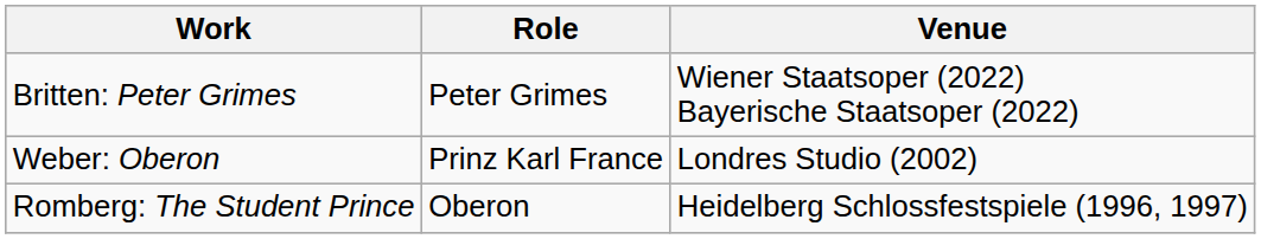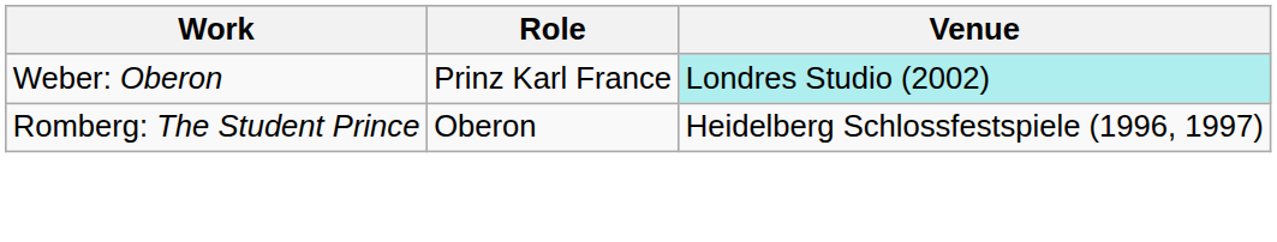 <table class="wikitable sortable collapsible">
 <tr>
 <th rowspan="2">Work</th>
 <th rowspan="2">Role</th>
 <th rowspan="2">Venue</th>
 </tr>
 <tr valign="top">
 </tr>
 <tr>
-<td>Britten: <em>Peter Grimes</em></td>
-<td>Peter Grimes</td>
-<td>Wiener Staatsoper (2022)<br>Bayerische Staatsoper (2022)</td>
-</tr>
-<tr>
 <td>Weber: <em>Oberon</em></td>
 <td>Prinz Karl France</td>
-<td>Londres Studio (2002)</td>
+<td style="background: paleturquoise;">Londres Studio (2002)</td>
 </tr>
 <tr>
 <td style="text-align:left;">Romberg: <em>The Student Prince</em></td>
 <td>Oberon</td>
 <td>Heidelberg Schlossfestspiele (1996, 1997)</td>
 </tr>
 </table>
